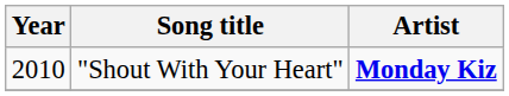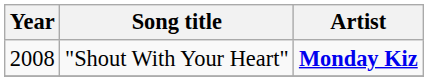 <table class="wikitable sortable">
 <tr>
 <th>Year</th>
 <th>Song title</th>
 <th>Artist</th>
 </tr>
 <tr>
-<td>2010</td>
+<td>2008</td>
 <td>"Shout With Your Heart" </td>
 <td><strong><a href='#'>Monday Kiz</a></strong></td>
 </tr>
 <tr>
 </tr>
 </table>
